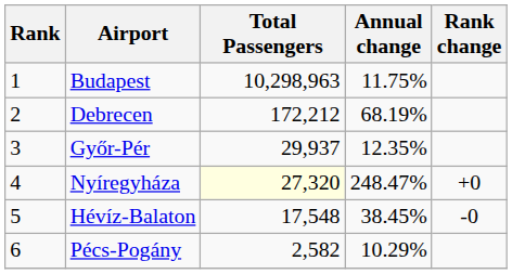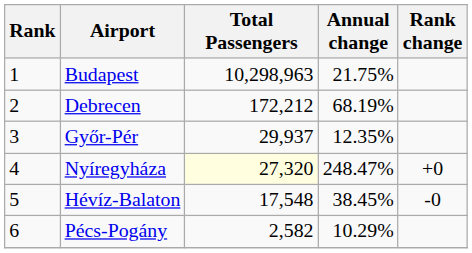 <table class="wikitable">
 <tr>
 <th>Rank</th>
 <th>Airport</th>
 <th style="width:100px">Total<br>Passengers</th>
 <th>Annual<br>change</th>
 <th>Rank<br>change</th>
 </tr>
 <tr>
 <td>1</td>
 <td><a href='#'>Budapest</a></td>
 <td align="right">10,298,963</td>
-<td align="right"> 11.75%</td>
+<td align="right"> 21.75%</td>
 <td align="center"></td>
 </tr>
 <tr>
 <td>2</td>
 <td><a href='#'>Debrecen</a></td>
 <td align="right">172,212</td>
 <td align="right"> 68.19%</td>
 <td align="center"></td>
 </tr>
 <tr>
 <td>3</td>
 <td><a href='#'>Győr-Pér</a></td>
 <td align="right">29,937</td>
 <td align="right"> 12.35%</td>
 <td align="center"></td>
 </tr>
 <tr>
 <td>4</td>
 <td><a href='#'>Nyíregyháza</a></td>
 <td align="right" style="background: lightyellow;">27,320</td>
 <td align="right"> 248.47%</td>
 <td align="center">+0 </td>
 </tr>
 <tr>
 <td>5</td>
 <td><a href='#'>Hévíz-Balaton</a></td>
 <td align="right">17,548</td>
 <td align="right"> 38.45%</td>
 <td align="center">-0 </td>
 </tr>
 <tr>
 <td>6</td>
 <td><a href='#'>Pécs-Pogány</a></td>
 <td align="right">2,582</td>
 <td align="right"> 10.29%</td>
 <td align="center"></td>
 </tr>
 <tr>
 </tr>
 </table>
